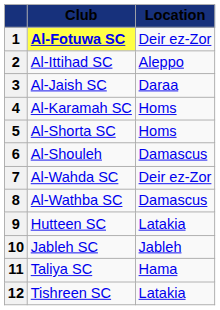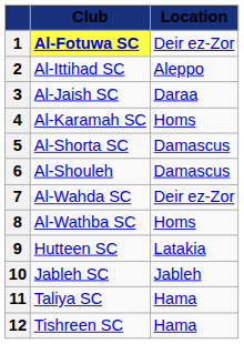 <table class="wikitable sortable" style="text-align:left">
 <tr>
 <th style="background:#17317c;"></th>
 <th style="background:#17317c;"><span>Club</span></th>
 <th style="background:#17317c;"><span>Location</span></th>
 </tr>
 <tr>
 <th>1</th>
 <td bgcolor=ffff44><strong><a href='#'>Al-Fotuwa SC</a></strong></td>
 <td><a href='#'>Deir ez-Zor</a></td>
 </tr>
 <tr>
 <th>2</th>
 <td><a href='#'>Al-Ittihad SC</a></td>
 <td><a href='#'>Aleppo</a></td>
 </tr>
 <tr>
 <th>3</th>
 <td><a href='#'>Al-Jaish SC</a></td>
 <td><a href='#'>Daraa</a></td>
 </tr>
 <tr>
 <th>4</th>
 <td><a href='#'>Al-Karamah SC</a></td>
 <td><a href='#'>Homs</a></td>
 </tr>
 <tr>
 <th>5</th>
 <td><a href='#'>Al-Shorta SC</a></td>
-<td><a href='#'>Homs</a></td>
+<td><a href='#'>Damascus</a></td>
 </tr>
 <tr>
 <th>6</th>
 <td><a href='#'>Al-Shouleh</a></td>
 <td><a href='#'>Damascus</a></td>
 </tr>
 <tr>
 <th>7</th>
 <td><a href='#'>Al-Wahda SC</a></td>
 <td><a href='#'>Deir ez-Zor</a></td>
 </tr>
 <tr>
 <th>8</th>
 <td><a href='#'>Al-Wathba SC</a></td>
-<td><a href='#'>Damascus</a></td>
+<td><a href='#'>Homs</a></td>
 </tr>
 <tr>
 <th>9</th>
 <td><a href='#'>Hutteen SC</a></td>
 <td><a href='#'>Latakia</a></td>
 </tr>
 <tr>
 <th>10</th>
 <td><a href='#'>Jableh SC</a></td>
 <td><a href='#'>Jableh</a></td>
 </tr>
 <tr>
 <th>11</th>
 <td><a href='#'>Taliya SC</a></td>
 <td><a href='#'>Hama</a></td>
 </tr>
 <tr>
 <th>12</th>
 <td><a href='#'>Tishreen SC</a></td>
-<td><a href='#'>Latakia</a></td>
+<td><a href='#'>Hama</a></td>
 </tr>
 </table>
